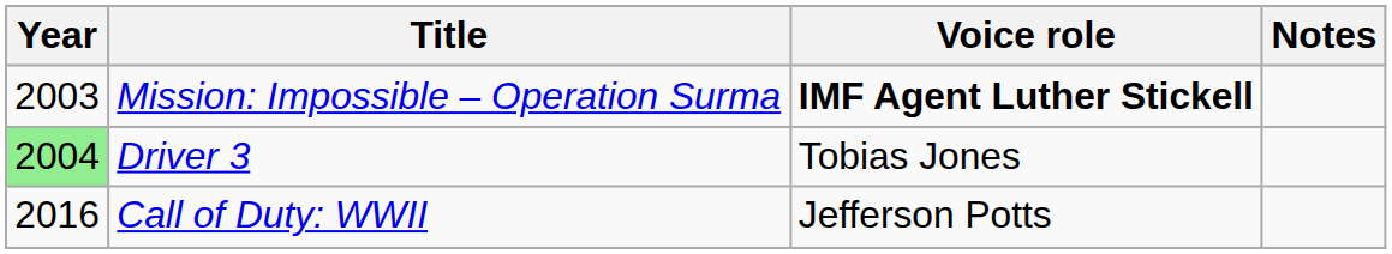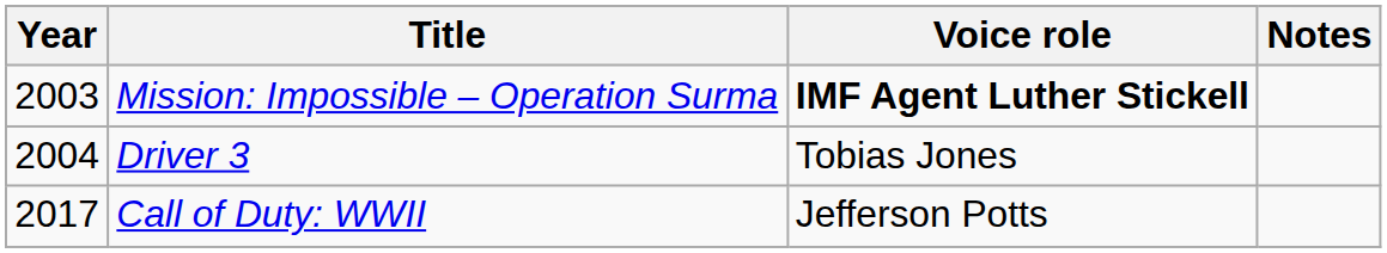 <table class="wikitable sortable">
 <tr>
 <th>Year</th>
 <th>Title</th>
 <th>Voice role</th>
 <th class="unsortable">Notes</th>
 </tr>
 <tr>
 <td>2003</td>
 <td><em><a href='#'>Mission: Impossible – Operation Surma</a></em></td>
 <td><strong>IMF Agent Luther Stickell</strong></td>
 <td></td>
 </tr>
 <tr>
-<td style="background: lightgreen;">2004</td>
+<td>2004</td>
 <td><em><a href='#'>Driver 3</a></em></td>
 <td>Tobias Jones</td>
 <td></td>
 </tr>
 <tr>
-<td>2016</td>
+<td>2017</td>
 <td><em><a href='#'>Call of Duty: WWII</a></em></td>
 <td>Jefferson Potts</td>
 <td></td>
 </tr>
 </table>
